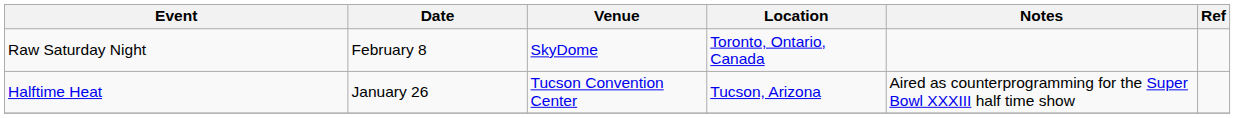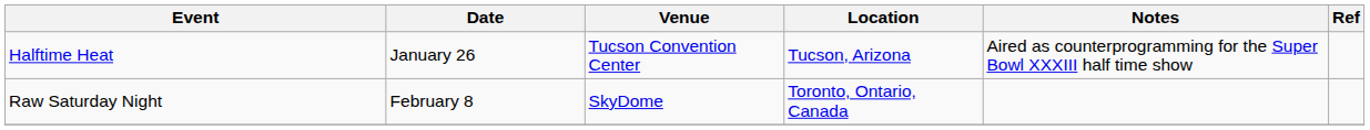 <table class="wikitable plainrowheaders sortable" style="width:100%;">
 <tr>
 <th style="width:29%;">Event</th>
 <th style="width:15%;">Date</th>
 <th style="width:15%;">Venue</th>
 <th style="width:15%;">Location</th>
 <th style="width:99%;">Notes</th>
 <th style="width:99%;">Ref</th>
 </tr>
 <tr>
+<td><a href='#'>Halftime Heat</a></td>
+<td>January 26<br></td>
+<td><a href='#'>Tucson Convention Center</a></td>
+<td><a href='#'>Tucson, Arizona</a></td>
+<td>Aired as counterprogramming for the <a href='#'>Super Bowl XXXIII</a> half time show</td>
+<td></td>
+</tr>
+<tr>
 <td>Raw Saturday Night</td>
 <td>February 8<br></td>
 <td><a href='#'>SkyDome</a></td>
 <td><a href='#'>Toronto, Ontario, Canada</a></td>
 <td></td>
 <td></td>
 </tr>
 <tr>
-<td><a href='#'>Halftime Heat</a></td>
-<td>January 26<br></td>
-<td><a href='#'>Tucson Convention Center</a></td>
-<td><a href='#'>Tucson, Arizona</a></td>
-<td>Aired as counterprogramming for the <a href='#'>Super Bowl XXXIII</a> half time show</td>
-<td></td>
-</tr>
-<tr>
 </tr>
 </table>
